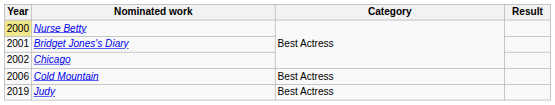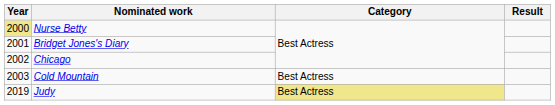 <table class="wikitable sortable">
 <tr>
 <th scope="col" style="width:1em;">Year</th>
 <th scope="col" style="width:39em;">Nominated work</th>
 <th scope="col" style="width:37em;">Category</th>
 <th scope="col" style="width:5em;">Result</th>
 </tr>
 <tr>
 <td style="background: khaki;">2000</td>
 <td><em><a href='#'>Nurse Betty</a></em></td>
 <td rowspan="3">Best Actress</td>
 <td></td>
 </tr>
 <tr>
 <td>2001</td>
 <td><em><a href='#'>Bridget Jones's Diary</a></em></td>
 <td></td>
 </tr>
 <tr>
 <td>2002</td>
 <td><em><a href='#'>Chicago</a></em></td>
 <td></td>
 </tr>
 <tr>
-<td>2006</td>
+<td>2003</td>
 <td><em><a href='#'>Cold Mountain</a></em></td>
 <td>Best Actress</td>
 <td></td>
 </tr>
 <tr>
 <td>2019</td>
 <td><em><a href='#'>Judy</a></em></td>
-<td>Best Actress</td>
+<td style="background: khaki;">Best Actress</td>
 <td></td>
 </tr>
 </table>
